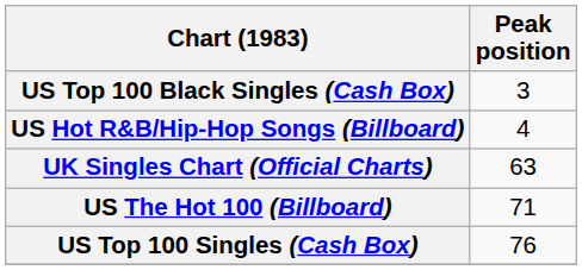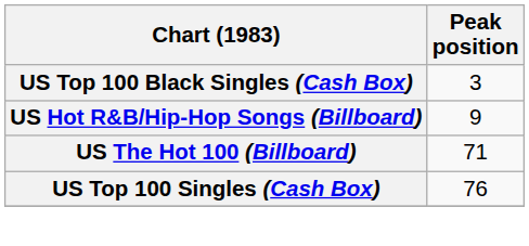 <table class="wikitable plainrowheaders" style="text-align:center;">
 <tr>
 <th>Chart (1983)</th>
 <th>Peak<br>position</th>
 </tr>
 <tr>
 <th scope="row">US Top 100 Black Singles <em>(<a href='#'>Cash Box</a>)</em></th>
 <td>3</td>
 </tr>
 <tr>
 <th scope="row">US <a href='#'>Hot R&B/Hip-Hop Songs</a> <em>(<a href='#'>Billboard</a>)</em></th>
-<td>4</td>
-</tr>
-<tr>
-<th scope="row"><a href='#'>UK Singles Chart</a> <em>(<a href='#'>Official Charts</a>)</em></th>
-<td>63</td>
+<td>9</td>
 </tr>
 <tr>
 <th scope="row">US <a href='#'>The Hot 100</a> <em>(<a href='#'>Billboard</a>)</em></th>
 <td>71</td>
 </tr>
 <tr>
 <th scope="row">US Top 100 Singles <em>(<a href='#'>Cash Box</a>)</em></th>
 <td>76</td>
 </tr>
 <tr>
 </tr>
 </table>
